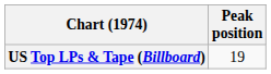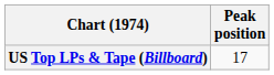 <table class="wikitable sortable plainrowheaders" style="text-align:center;">
 <tr>
 <th scope="col">Chart (1974)</th>
 <th scope="col">Peak<br>position</th>
 </tr>
 <tr>
 <th scope="row">US <a href='#'>Top LPs & Tape</a> (<em><a href='#'>Billboard</a></em>)</th>
-<td align="center">19</td>
+<td align="center">17</td>
 </tr>
 </table>
